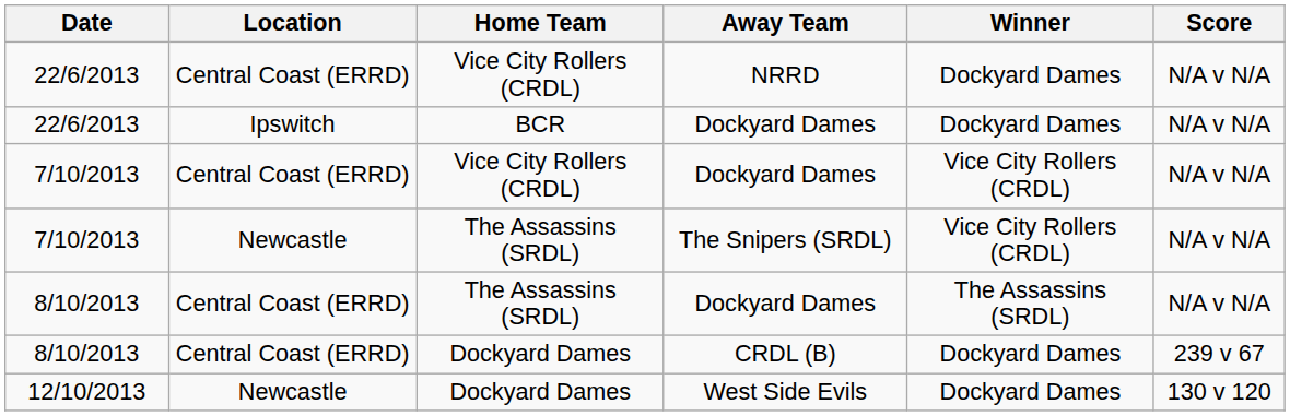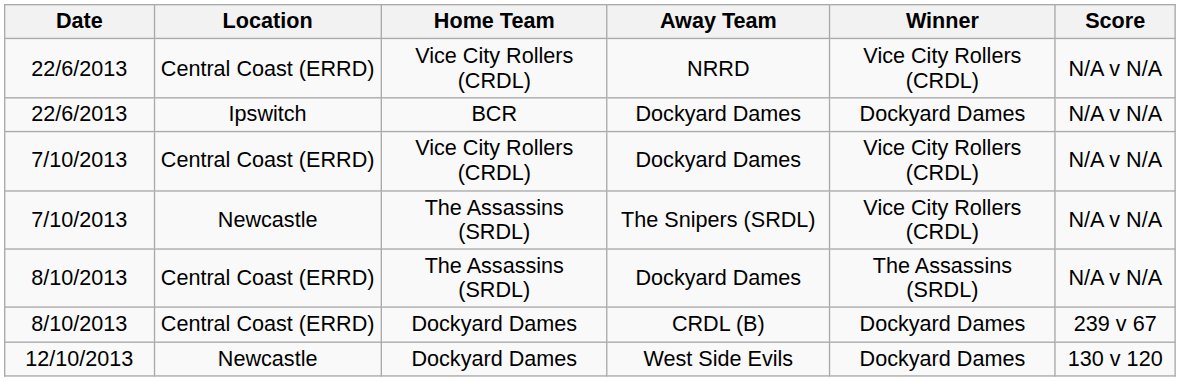 <table class="wikitable" style="text-align: center;">
 <tr>
 <th width="140">Date</th>
 <th width="300">Location</th>
 <th width="300">Home Team</th>
 <th width="300">Away Team</th>
 <th width="300">Winner</th>
 <th width="140">Score</th>
 </tr>
 <tr>
 <td>22/6/2013</td>
 <td>Central Coast (ERRD)</td>
 <td>Vice City Rollers (CRDL)</td>
 <td>NRRD</td>
-<td>Dockyard Dames</td>
+<td>Vice City Rollers (CRDL)</td>
 <td>N/A v N/A</td>
 </tr>
 <tr>
 <td>22/6/2013</td>
 <td>Ipswitch</td>
 <td>BCR</td>
 <td>Dockyard Dames</td>
 <td>Dockyard Dames</td>
 <td>N/A v N/A</td>
 </tr>
 <tr>
 <td>7/10/2013</td>
 <td>Central Coast (ERRD)</td>
 <td>Vice City Rollers (CRDL)</td>
 <td>Dockyard Dames</td>
 <td>Vice City Rollers (CRDL)</td>
 <td>N/A v N/A</td>
 </tr>
 <tr>
 <td>7/10/2013</td>
 <td>Newcastle</td>
 <td>The Assassins (SRDL)</td>
 <td>The Snipers (SRDL)</td>
 <td>Vice City Rollers (CRDL)</td>
 <td>N/A v N/A</td>
 </tr>
 <tr>
 <td>8/10/2013</td>
 <td>Central Coast (ERRD)</td>
 <td>The Assassins (SRDL)</td>
 <td>Dockyard Dames</td>
 <td>The Assassins (SRDL)</td>
 <td>N/A v N/A</td>
 </tr>
 <tr>
 <td>8/10/2013</td>
 <td>Central Coast (ERRD)</td>
 <td>Dockyard Dames</td>
 <td>CRDL (B)</td>
 <td>Dockyard Dames</td>
 <td>239 v 67</td>
 </tr>
 <tr>
 <td>12/10/2013</td>
 <td>Newcastle</td>
 <td>Dockyard Dames</td>
 <td>West Side Evils</td>
 <td>Dockyard Dames</td>
 <td>130 v 120</td>
 </tr>
 </table>
